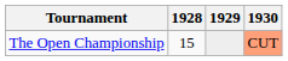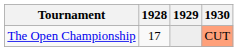 <table class="wikitable" style="font-size:95%;text-align:center;">
 <tr>
 <th>Tournament</th>
 <th>1928</th>
 <th>1929</th>
 <th>1930</th>
 </tr>
 <tr>
 <td align=left><a href='#'>The Open Championship</a></td>
-<td>15</td>
+<td>17</td>
 <td style="background:#eeeeee;"></td>
 <td style="background: lightsalmon;">CUT</td>
 </tr>
 </table>
